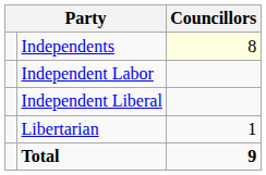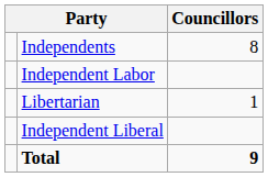 <table class="wikitable">
 <tr>
 <th colspan="2">Party</th>
 <th>Councillors</th>
 </tr>
 <tr>
 <td> </td>
 <td><a href='#'>Independents</a></td>
-<td align=right style="background: lightyellow;">8</td>
+<td align=right>8</td>
 </tr>
 <tr>
 <td> </td>
 <td><a href='#'>Independent Labor</a></td>
 <td align=right></td>
 </tr>
 <tr>
 <td> </td>
-<td><a href='#'>Independent Liberal</a></td>
-<td align=right></td>
+<td><a href='#'>Libertarian</a></td>
+<td align=right>1</td>
 </tr>
 <tr>
 <td> </td>
-<td><a href='#'>Libertarian</a></td>
-<td align=right>1</td>
+<td><a href='#'>Independent Liberal</a></td>
+<td align=right></td>
 </tr>
 <tr>
 <td></td>
 <td><strong>Total</strong></td>
 <td align=right><strong>9</strong></td>
 </tr>
 </table>
